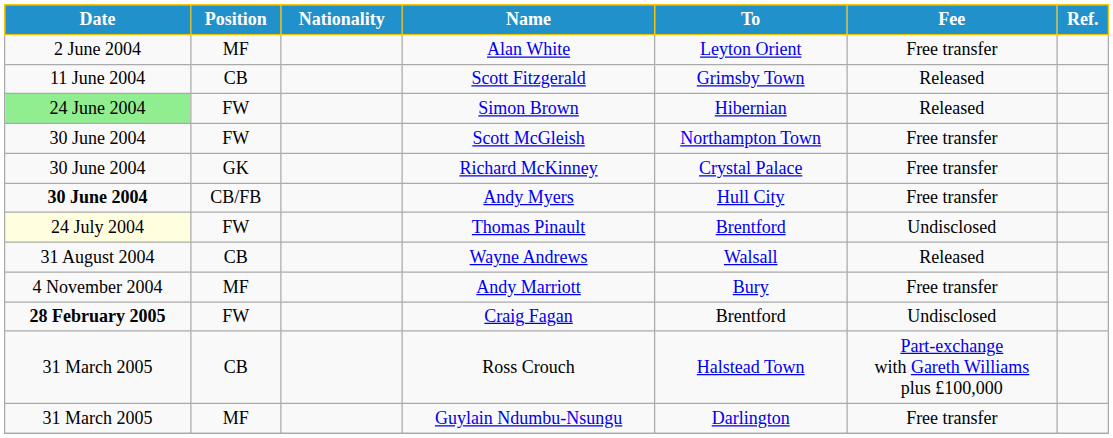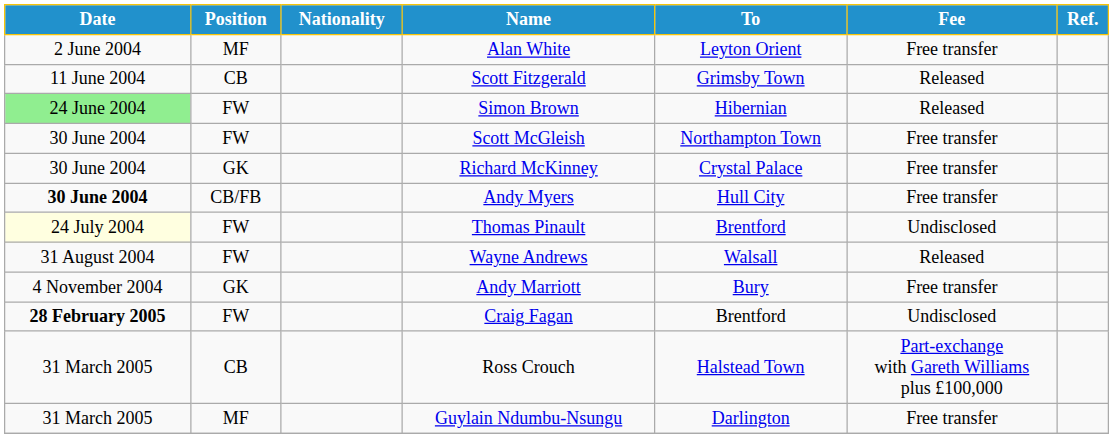 <table class="wikitable" style="text-align:center; font-size:90%; width:100%;">
 <tr>
 <th style="background:#2191CC; color:white; border:1px solid #F7C408; text-align:center;">Date</th>
 <th style="background:#2191CC; color:white; border:1px solid #F7C408; text-align:center;">Position</th>
 <th style="background:#2191CC; color:white; border:1px solid #F7C408; text-align:center;">Nationality</th>
 <th style="background:#2191CC; color:white; border:1px solid #F7C408; text-align:center;">Name</th>
 <th style="background:#2191CC; color:white; border:1px solid #F7C408; text-align:center;">To</th>
 <th style="background:#2191CC; color:white; border:1px solid #F7C408; text-align:center;">Fee</th>
 <th style="background:#2191CC; color:white; border:1px solid #F7C408; text-align:center;">Ref.</th>
 </tr>
 <tr>
 <td>2 June 2004</td>
 <td>MF</td>
 <td></td>
 <td><a href='#'>Alan White</a></td>
 <td> <a href='#'>Leyton Orient</a></td>
 <td>Free transfer</td>
 <td></td>
 </tr>
 <tr>
 <td>11 June 2004</td>
 <td>CB</td>
 <td></td>
 <td><a href='#'>Scott Fitzgerald</a></td>
 <td> <a href='#'>Grimsby Town</a></td>
 <td>Released</td>
 <td></td>
 </tr>
 <tr>
 <td style="background: lightgreen;">24 June 2004</td>
 <td>FW</td>
 <td></td>
 <td><a href='#'>Simon Brown</a></td>
 <td> <a href='#'>Hibernian</a></td>
 <td>Released</td>
 <td></td>
 </tr>
 <tr>
 <td>30 June 2004</td>
 <td>FW</td>
 <td></td>
 <td><a href='#'>Scott McGleish</a></td>
 <td> <a href='#'>Northampton Town</a></td>
 <td>Free transfer</td>
 <td></td>
 </tr>
 <tr>
 <td>30 June 2004</td>
 <td>GK</td>
 <td></td>
 <td><a href='#'>Richard McKinney</a></td>
 <td> <a href='#'>Crystal Palace</a></td>
 <td>Free transfer</td>
 <td></td>
 </tr>
 <tr>
 <td><strong>30 June 2004</strong></td>
 <td>CB/FB</td>
 <td></td>
 <td><a href='#'>Andy Myers</a></td>
 <td> <a href='#'>Hull City</a></td>
 <td>Free transfer</td>
 <td></td>
 </tr>
 <tr>
 <td style="background: lightyellow;">24 July 2004</td>
 <td>FW</td>
 <td></td>
 <td><a href='#'>Thomas Pinault</a></td>
 <td> <a href='#'>Brentford</a></td>
 <td>Undisclosed</td>
 <td></td>
 </tr>
 <tr>
 <td>31 August 2004</td>
-<td>CB</td>
+<td>FW</td>
 <td></td>
 <td><a href='#'>Wayne Andrews</a></td>
 <td> <a href='#'>Walsall</a></td>
 <td>Released</td>
 <td></td>
 </tr>
 <tr>
 <td>4 November 2004</td>
-<td>MF</td>
+<td>GK</td>
 <td></td>
 <td><a href='#'>Andy Marriott</a></td>
 <td> <a href='#'>Bury</a></td>
 <td>Free transfer</td>
 <td></td>
 </tr>
 <tr>
 <td><strong>28 February 2005</strong></td>
 <td>FW</td>
 <td></td>
 <td><a href='#'>Craig Fagan</a></td>
 <td> Brentford</td>
 <td>Undisclosed</td>
 <td></td>
 </tr>
 <tr>
 <td>31 March 2005</td>
 <td>CB</td>
 <td></td>
 <td>Ross Crouch</td>
 <td> <a href='#'>Halstead Town</a></td>
 <td><a href='#'>Part-exchange</a><br>with <a href='#'>Gareth Williams</a><br>plus £100,000</td>
 <td></td>
 </tr>
 <tr>
 <td>31 March 2005</td>
 <td>MF</td>
 <td></td>
 <td><a href='#'>Guylain Ndumbu-Nsungu</a></td>
 <td> <a href='#'>Darlington</a></td>
 <td>Free transfer</td>
 <td></td>
 </tr>
 <tr>
 </tr>
 </table>
